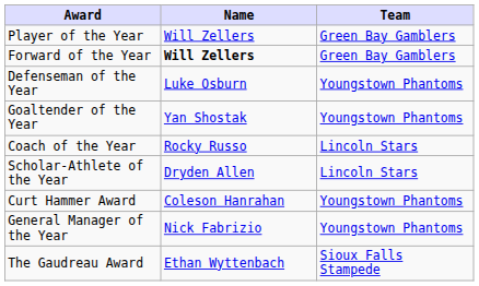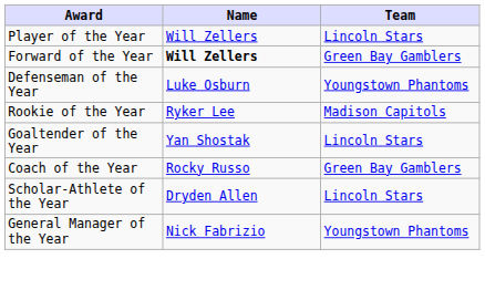 <table class="wikitable" style="text-align:left">
 <tr>
 <th style="background:#ddf; width: 12em;">Award</th>
 <th style="background:#ddf; width: 12em;">Name</th>
 <th style="background:#ddf; width: 12em;">Team</th>
 </tr>
 <tr>
 <td>Player of the Year</td>
 <td><a href='#'>Will Zellers</a></td>
-<td><a href='#'>Green Bay Gamblers</a></td>
+<td><a href='#'>Lincoln Stars</a></td>
 </tr>
 <tr>
 <td>Forward of the Year</td>
 <td><strong>Will Zellers</strong></td>
 <td><a href='#'>Green Bay Gamblers</a></td>
 </tr>
 <tr>
 <td>Defenseman of the Year</td>
 <td><a href='#'>Luke Osburn</a></td>
 <td><a href='#'>Youngstown Phantoms</a></td>
 </tr>
 <tr>
+<td>Rookie of the Year</td>
+<td><a href='#'>Ryker Lee</a></td>
+<td><a href='#'>Madison Capitols</a></td>
+</tr>
+<tr>
 <td>Goaltender of the Year</td>
 <td><a href='#'>Yan Shostak</a></td>
-<td><a href='#'>Youngstown Phantoms</a></td>
+<td><a href='#'>Lincoln Stars</a></td>
 </tr>
 <tr>
 <td>Coach of the Year</td>
 <td><a href='#'>Rocky Russo</a></td>
-<td><a href='#'>Lincoln Stars</a></td>
+<td><a href='#'>Green Bay Gamblers</a></td>
 </tr>
 <tr>
 <td>Scholar-Athlete of the Year</td>
 <td><a href='#'>Dryden Allen</a></td>
 <td><a href='#'>Lincoln Stars</a></td>
 </tr>
 <tr>
-<td>Curt Hammer Award</td>
-<td><a href='#'>Coleson Hanrahan</a></td>
-<td><a href='#'>Youngstown Phantoms</a></td>
-</tr>
-<tr>
 <td>General Manager of the Year</td>
 <td><a href='#'>Nick Fabrizio</a></td>
 <td><a href='#'>Youngstown Phantoms</a></td>
 </tr>
-<tr>
-<td>The Gaudreau Award</td>
-<td><a href='#'>Ethan Wyttenbach</a></td>
-<td><a href='#'>Sioux Falls Stampede</a></td>
-</tr>
 </table>
